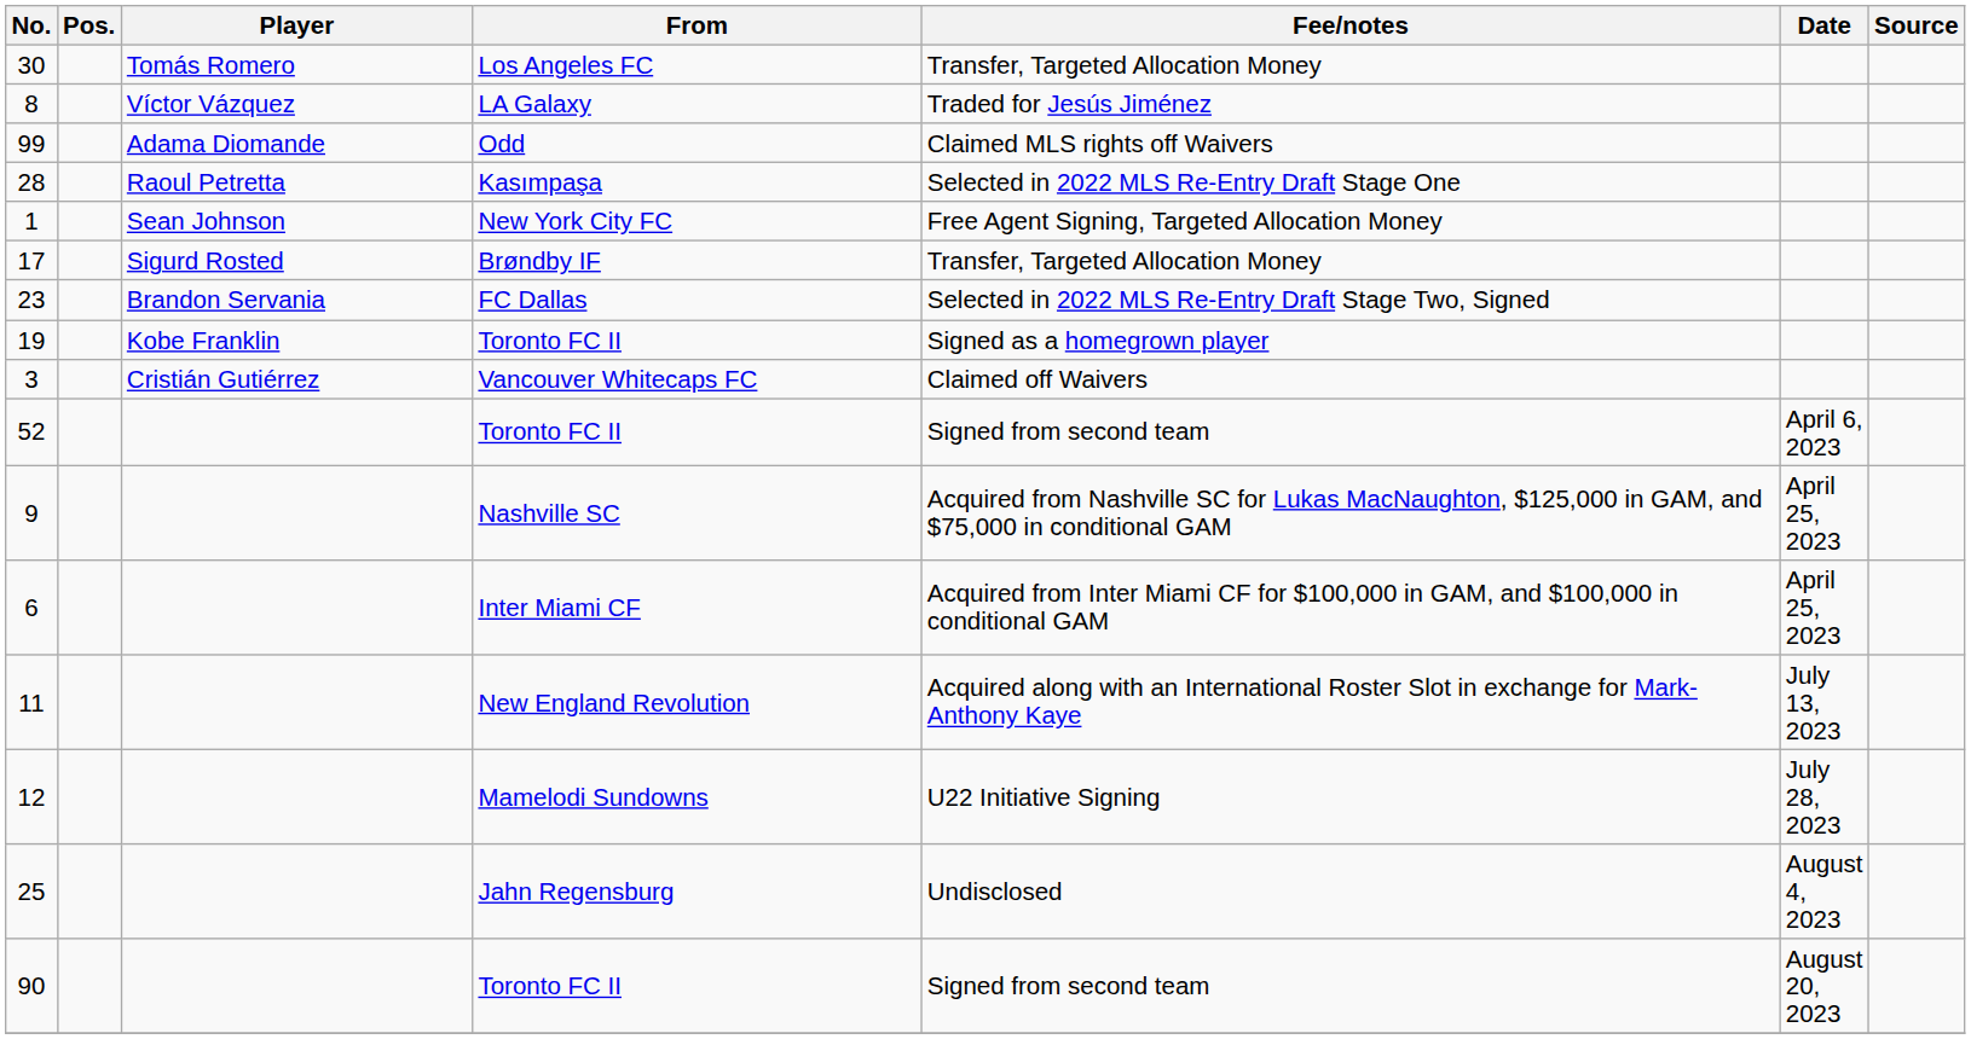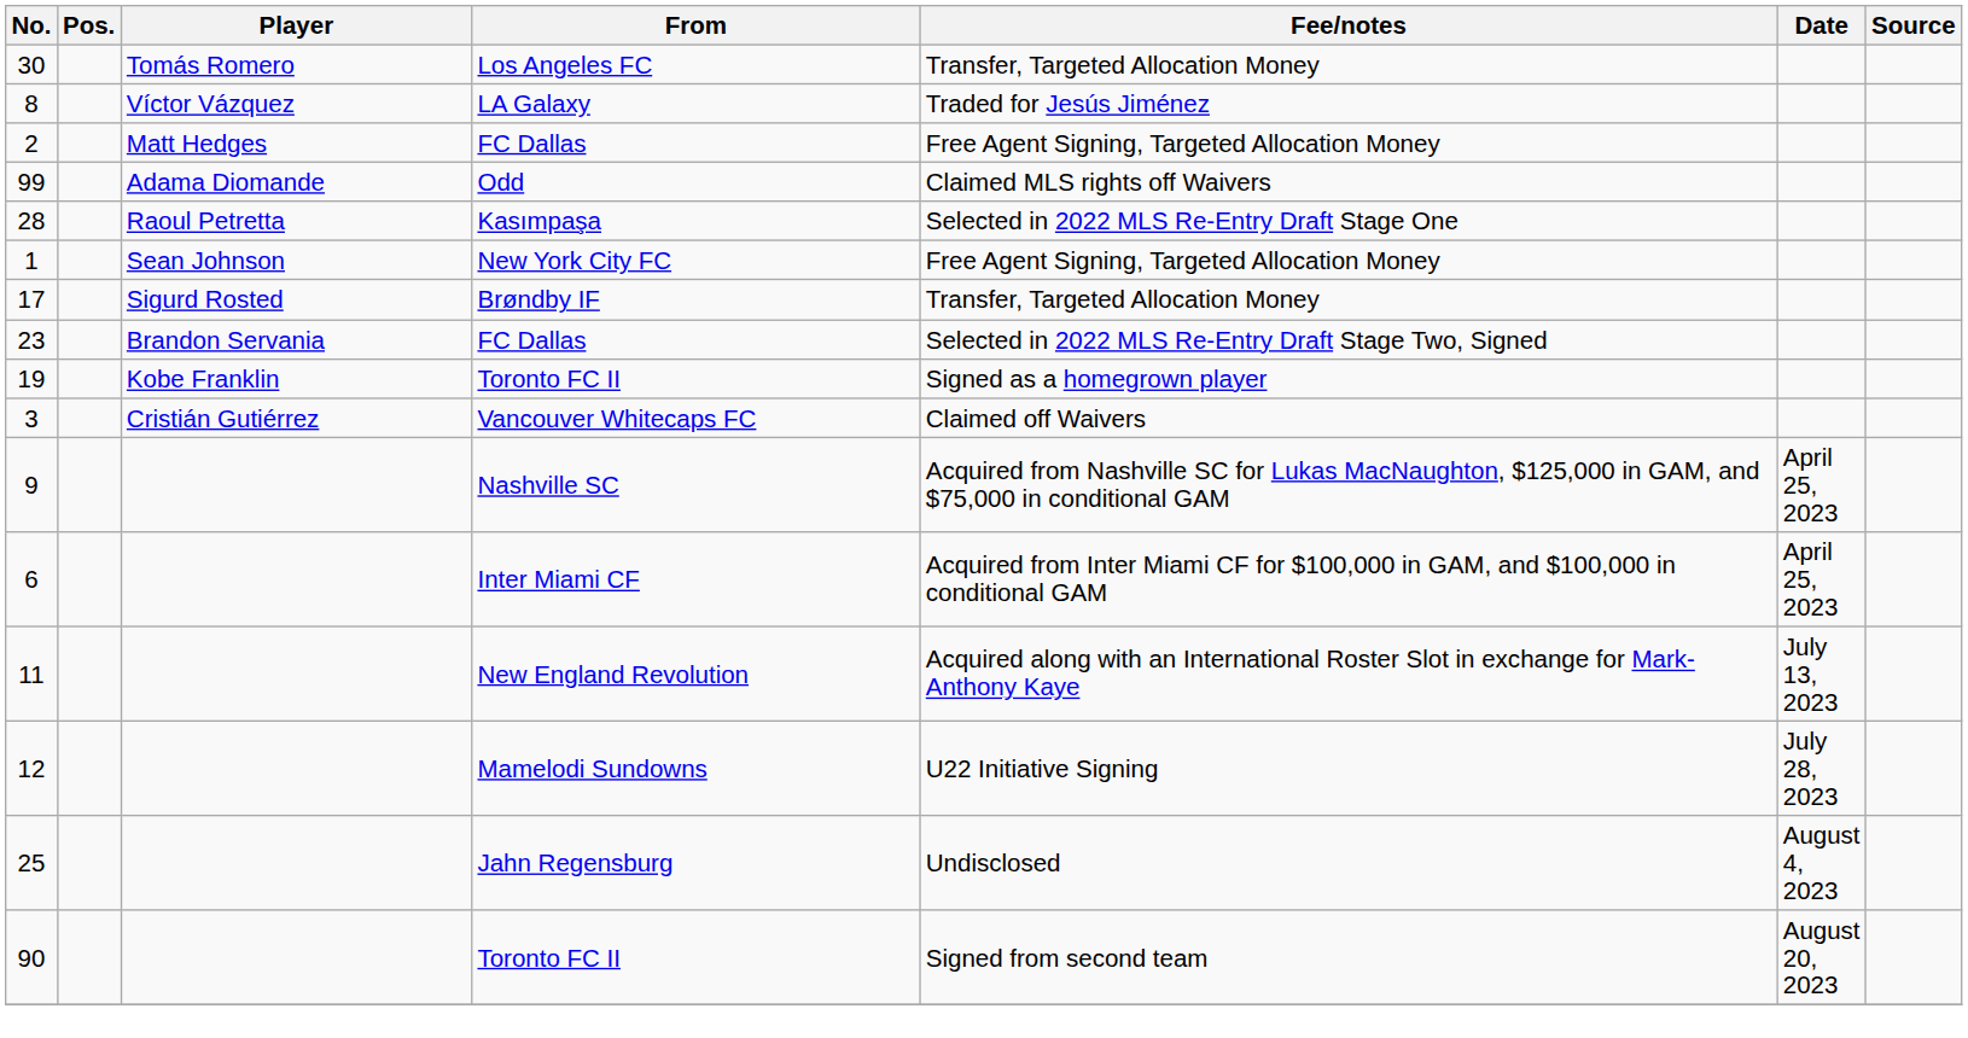 <table class="wikitable sortable" style=" font-size:95%; width:95%; text-align:left;">
 <tr>
 <th>No.</th>
 <th>Pos.</th>
 <th scope="col" style="width: 18%;">Player</th>
 <th scope="col" style="width: 23%;">From</th>
 <th scope="col" style="width: 44%;">Fee/notes</th>
 <th>Date</th>
 <th>Source</th>
 </tr>
 <tr>
 <td align=center>30</td>
 <td align=center></td>
 <td> <a href='#'>Tomás Romero</a></td>
 <td> <a href='#'>Los Angeles FC</a></td>
 <td>Transfer, Targeted Allocation Money</td>
 <td></td>
 <td></td>
 </tr>
 <tr>
 <td align=center>8</td>
 <td align=center></td>
 <td> <a href='#'>Víctor Vázquez</a></td>
 <td> <a href='#'>LA Galaxy</a></td>
 <td>Traded for <a href='#'>Jesús Jiménez</a></td>
+<td></td>
+<td></td>
+</tr>
+<tr>
+<td align=center>2</td>
+<td align=center></td>
+<td> <a href='#'>Matt Hedges</a></td>
+<td> <a href='#'>FC Dallas</a></td>
+<td>Free Agent Signing, Targeted Allocation Money</td>
 <td></td>
 <td></td>
 </tr>
 <tr>
 <td align=center>99</td>
 <td align=center></td>
 <td> <a href='#'>Adama Diomande</a></td>
 <td> <a href='#'>Odd</a></td>
 <td>Claimed MLS rights off Waivers</td>
 <td></td>
 <td></td>
 </tr>
 <tr>
 <td align=center>28</td>
 <td align=center></td>
 <td> <a href='#'>Raoul Petretta</a></td>
 <td> <a href='#'>Kasımpaşa</a></td>
 <td>Selected in <a href='#'>2022 MLS Re-Entry Draft</a> Stage One</td>
 <td></td>
 <td></td>
 </tr>
 <tr>
 <td align=center>1</td>
 <td align=center></td>
 <td> <a href='#'>Sean Johnson</a></td>
 <td> <a href='#'>New York City FC</a></td>
 <td>Free Agent Signing, Targeted Allocation Money</td>
 <td></td>
 <td></td>
 </tr>
 <tr>
 <td align=center>17</td>
 <td align=center></td>
 <td> <a href='#'>Sigurd Rosted</a></td>
 <td> <a href='#'>Brøndby IF</a></td>
 <td>Transfer, Targeted Allocation Money</td>
 <td></td>
 <td></td>
 </tr>
 <tr>
 <td align=center>23</td>
 <td align=center></td>
 <td> <a href='#'>Brandon Servania</a></td>
 <td> <a href='#'>FC Dallas</a></td>
 <td>Selected in <a href='#'>2022 MLS Re-Entry Draft</a> Stage Two, Signed</td>
 <td></td>
 <td></td>
 </tr>
 <tr>
 <td align=center>19</td>
 <td align=center></td>
 <td> <a href='#'>Kobe Franklin</a></td>
 <td> <a href='#'>Toronto FC II</a></td>
 <td>Signed as a <a href='#'>homegrown player</a></td>
 <td></td>
 <td></td>
 </tr>
 <tr>
 <td align=center>3</td>
 <td align=center></td>
 <td> <a href='#'>Cristián Gutiérrez</a></td>
 <td> <a href='#'>Vancouver Whitecaps FC</a></td>
 <td>Claimed off Waivers</td>
 <td></td>
 <td></td>
 </tr>
 <tr>
-<td align=center>52</td>
-<td align=center></td>
-<td></td>
-<td> <a href='#'>Toronto FC II</a></td>
-<td>Signed from second team</td>
-<td>April 6, 2023</td>
-<td></td>
-</tr>
-<tr>
 <td align=center>9</td>
 <td align=center></td>
 <td></td>
 <td> <a href='#'>Nashville SC</a></td>
 <td>Acquired from Nashville SC for <a href='#'>Lukas MacNaughton</a>, $125,000 in GAM, and $75,000 in conditional GAM</td>
 <td>April 25, 2023</td>
 <td></td>
 </tr>
 <tr>
 <td align=center>6</td>
 <td align=center></td>
 <td></td>
 <td> <a href='#'>Inter Miami CF</a></td>
 <td>Acquired from Inter Miami CF for $100,000 in GAM, and $100,000 in conditional GAM</td>
 <td>April 25, 2023</td>
 <td></td>
 </tr>
 <tr>
 <td align=center>11</td>
 <td align=center></td>
 <td></td>
 <td> <a href='#'>New England Revolution</a></td>
 <td>Acquired along with an International Roster Slot in exchange for <a href='#'>Mark-Anthony Kaye</a></td>
 <td>July 13, 2023</td>
 <td></td>
 </tr>
 <tr>
 <td align=center>12</td>
 <td align=center></td>
 <td></td>
 <td> <a href='#'>Mamelodi Sundowns</a></td>
 <td>U22 Initiative Signing</td>
 <td>July 28, 2023</td>
 <td></td>
 </tr>
 <tr>
 <td align=center>25</td>
 <td align=center></td>
 <td></td>
 <td> <a href='#'>Jahn Regensburg</a></td>
 <td>Undisclosed</td>
 <td>August 4, 2023</td>
 <td></td>
 </tr>
 <tr>
 <td align=center>90</td>
 <td align=center></td>
 <td></td>
 <td> <a href='#'>Toronto FC II</a></td>
 <td>Signed from second team</td>
 <td>August 20, 2023</td>
 <td></td>
 </tr>
 <tr>
 </tr>
 </table>
